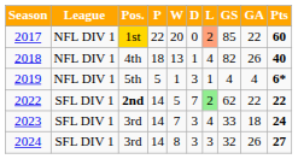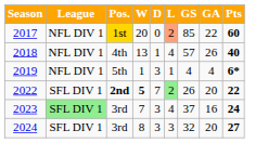 <table class="wikitable" style="text-align: center">
 <tr style="background:#efefef;">
 <th style="background-color:orange; color:white;">Season</th>
 <th style="background-color:orange; color:white;">League</th>
 <th style="background-color:orange; color:white;">Pos.</th>
-<th style="background-color:orange; color:white;">P</th>
 <th style="background-color:orange; color:white;">W</th>
 <th style="background-color:orange; color:white;">D</th>
 <th style="background-color:orange; color:white;">L</th>
 <th style="background-color:orange; color:white;">GS</th>
 <th style="background-color:orange; color:white;">GA</th>
 <th style="background-color:orange; color:white;">Pts</th>
 </tr>
 <tr>
 <td><a href='#'>2017</a></td>
 <td>NFL DIV 1</td>
 <td style="background:gold;">1st</td>
-<td>22</td>
 <td>20</td>
 <td>0</td>
 <td style="background: lightsalmon;">2</td>
 <td>85</td>
 <td>22</td>
 <td><strong>60</strong></td>
 </tr>
 <tr>
 <td><a href='#'>2018</a></td>
 <td>NFL DIV 1</td>
 <td>4th</td>
-<td>18</td>
 <td>13</td>
 <td>1</td>
 <td>4</td>
-<td>82</td>
+<td>57</td>
 <td>26</td>
 <td><strong>40</strong></td>
 </tr>
 <tr>
 <td><a href='#'>2019</a></td>
 <td>NFL DIV 1</td>
 <td>5th</td>
-<td>5</td>
 <td>1</td>
 <td>3</td>
 <td>1</td>
 <td>4</td>
 <td>4</td>
 <td><strong>6*</strong></td>
 </tr>
 <tr>
 <td><a href='#'>2022</a></td>
 <td>SFL DIV 1</td>
 <td><strong>2nd</strong></td>
-<td>14</td>
-<td>5</td>
+<td><strong>5</strong></td>
 <td>7</td>
 <td style="background: lightgreen;">2</td>
-<td>62</td>
-<td>22</td>
+<td>26</td>
+<td>20</td>
 <td><strong>22</strong></td>
 </tr>
 <tr>
 <td><a href='#'>2023</a></td>
-<td>SFL DIV 1</td>
+<td style="background: lightgreen;">SFL DIV 1</td>
 <td>3rd</td>
-<td>14</td>
 <td>7</td>
 <td>3</td>
 <td>4</td>
-<td>33</td>
-<td>18</td>
+<td>37</td>
+<td>16</td>
 <td><strong>24</strong></td>
 </tr>
 <tr>
 <td><a href='#'>2024</a></td>
 <td>SFL DIV 1</td>
 <td>3rd</td>
-<td>14</td>
 <td>8</td>
 <td>3</td>
 <td>3</td>
 <td>32</td>
-<td>26</td>
+<td>20</td>
 <td><strong>27</strong></td>
 </tr>
 </table>
